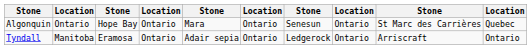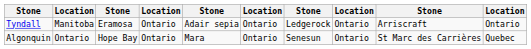 <table class="wikitable">
 <tr>
 <th>Stone</th>
 <th>Location</th>
 <th>Stone</th>
 <th>Location</th>
 <th>Stone</th>
 <th>Location</th>
 <th>Stone</th>
 <th>Location</th>
 <th>Stone</th>
 <th>Location</th>
 </tr>
 <tr>
+<td><a href='#'>Tyndall</a></td>
+<td>Manitoba</td>
+<td>Eramosa</td>
+<td>Ontario</td>
+<td>Adair sepia</td>
+<td>Ontario</td>
+<td>Ledgerock</td>
+<td>Ontario</td>
+<td>Arriscraft</td>
+<td>Ontario</td>
+</tr>
+<tr>
 <td>Algonquin</td>
 <td>Ontario</td>
 <td>Hope Bay</td>
 <td>Ontario</td>
 <td>Mara</td>
 <td>Ontario</td>
 <td>Senesun</td>
 <td>Ontario</td>
 <td>St Marc des Carrières</td>
 <td>Quebec</td>
 </tr>
-<tr>
-<td><a href='#'>Tyndall</a></td>
-<td>Manitoba</td>
-<td>Eramosa</td>
-<td>Ontario</td>
-<td>Adair sepia</td>
-<td>Ontario</td>
-<td>Ledgerock</td>
-<td>Ontario</td>
-<td>Arriscraft</td>
-<td>Ontario</td>
-</tr>
 </table>
